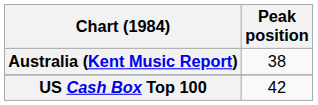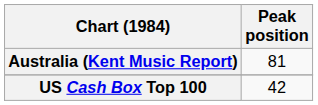 <table class="wikitable sortable plainrowheaders">
 <tr>
 <th>Chart (1984)</th>
 <th>Peak<br>position</th>
 </tr>
 <tr>
 <th scope="row">Australia (<a href='#'>Kent Music Report</a>)</th>
-<td align="center">38</td>
+<td align="center">81</td>
 </tr>
 <tr>
 </tr>
 <tr>
 </tr>
 <tr>
 <th scope="row">US <em><a href='#'>Cash Box</a></em> Top 100</th>
 <td align="center">42</td>
 </tr>
 </table>
